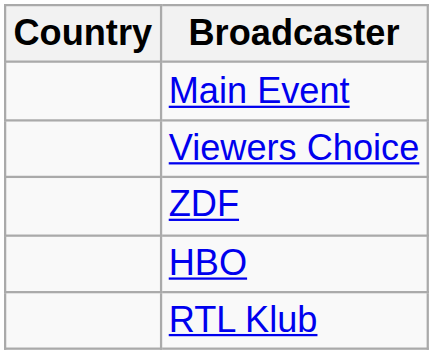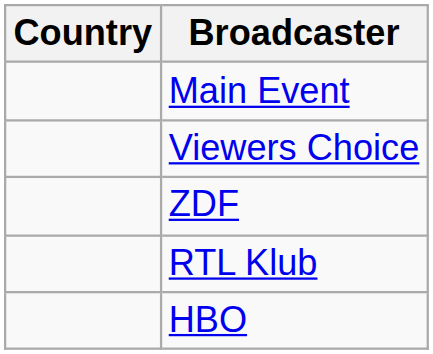 <table class="wikitable">
 <tr>
 <th align=center>Country</th>
 <th align=center>Broadcaster</th>
 </tr>
 <tr>
 <td></td>
 <td><a href='#'>Main Event</a></td>
 </tr>
 <tr>
 <td></td>
 <td><a href='#'>Viewers Choice</a></td>
 </tr>
 <tr>
 <td></td>
 <td><a href='#'>ZDF</a></td>
 </tr>
 <tr>
 <td></td>
-<td><a href='#'>HBO</a></td>
+<td><a href='#'>RTL Klub</a></td>
 </tr>
 <tr>
 <td></td>
-<td><a href='#'>RTL Klub</a></td>
+<td><a href='#'>HBO</a></td>
 </tr>
 </table>
